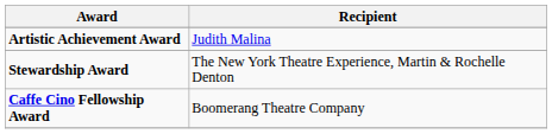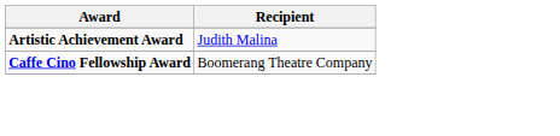 <table class="wikitable">
 <tr>
 <th>Award</th>
 <th>Recipient</th>
 </tr>
 <tr>
 </tr>
 <tr>
 <td><strong>Artistic Achievement Award</strong></td>
 <td><a href='#'>Judith Malina</a></td>
 </tr>
 <tr>
 </tr>
 <tr>
-<td><strong>Stewardship Award</strong></td>
-<td>The New York Theatre Experience, Martin & Rochelle Denton</td>
-</tr>
-<tr>
 <td><strong><a href='#'>Caffe Cino</a> Fellowship Award</strong></td>
 <td>Boomerang Theatre Company</td>
 </tr>
 <tr>
 </tr>
 </table>
